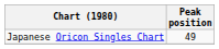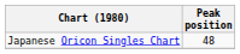 <table class="wikitable sortable">
 <tr>
 <th>Chart (1980)</th>
 <th>Peak<br>position</th>
 </tr>
 <tr>
 <td>Japanese <a href='#'>Oricon Singles Chart</a></td>
-<td align="center">49</td>
+<td align="center">48</td>
 </tr>
 <tr>
 </tr>
 </table>
